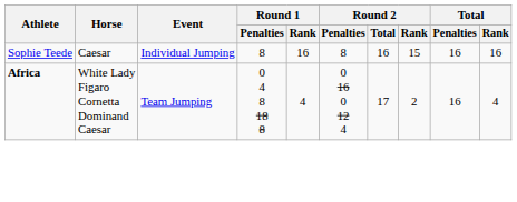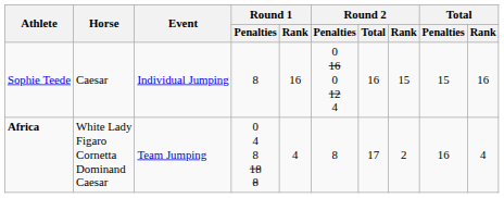 <table class="wikitable" border="1" style="font-size:90%">
 <tr>
 <th rowspan=2>Athlete</th>
 <th rowspan=2>Horse</th>
 <th rowspan=2>Event</th>
 <th colspan=2>Round 1</th>
 <th colspan=3>Round 2</th>
 <th colspan=2>Total</th>
 </tr>
 <tr style="font-size:95%">
 <th>Penalties</th>
 <th>Rank</th>
 <th>Penalties</th>
 <th>Total</th>
 <th>Rank</th>
 <th>Penalties</th>
 <th>Rank</th>
 </tr>
 <tr align=center>
 <td align=left><a href='#'>Sophie Teede</a></td>
 <td align=left>Caesar</td>
 <td align=left><a href='#'>Individual Jumping</a></td>
 <td>8</td>
 <td>16</td>
-<td>8</td>
+<td valign=bottom>0<br><s>16</s><br>0<br><s>12</s><br>4</td>
 <td>16</td>
 <td>15</td>
-<td>16</td>
+<td>15</td>
 <td>16</td>
 </tr>
 <tr align=center>
 <td align=left><strong>Africa</strong><br><br><br><br><br></td>
 <td align=left valign=bottom>White Lady<br>Figaro<br>Cornetta<br>Dominand<br>Caesar</td>
 <td align=left><a href='#'>Team Jumping</a></td>
 <td valign=bottom>0<br>4<br>8<br><s>18</s><br><s>8</s></td>
 <td>4</td>
-<td valign=bottom>0<br><s>16</s><br>0<br><s>12</s><br>4</td>
+<td>8</td>
 <td>17</td>
 <td>2</td>
 <td>16</td>
 <td>4</td>
 </tr>
 </table>
